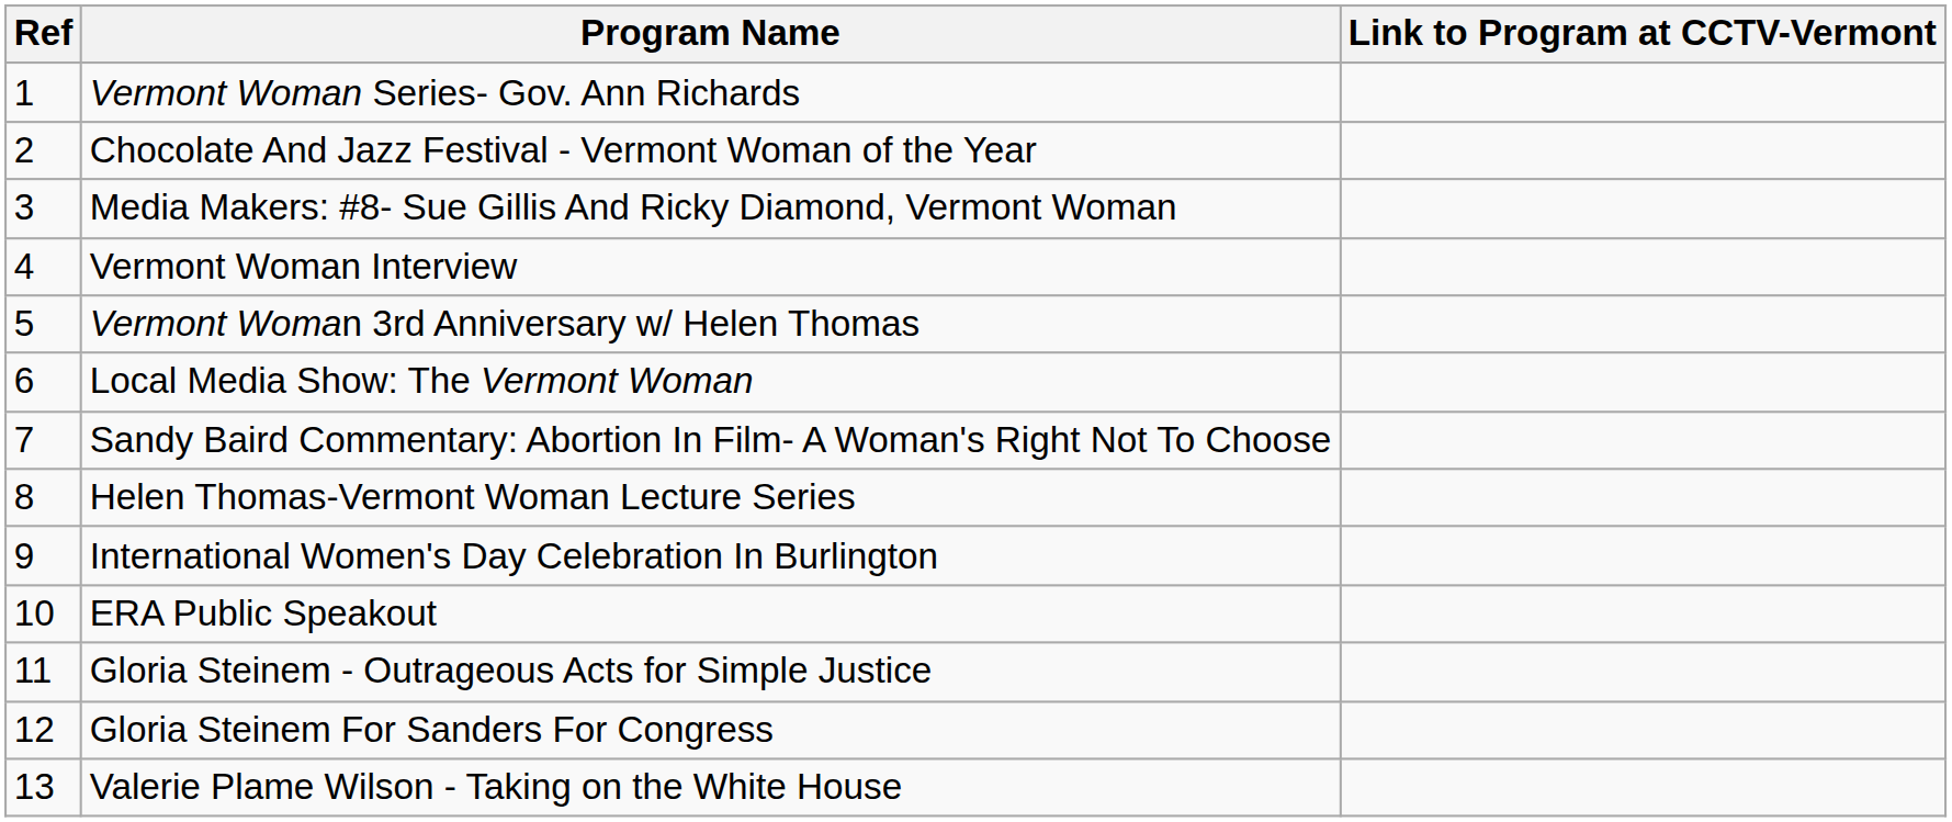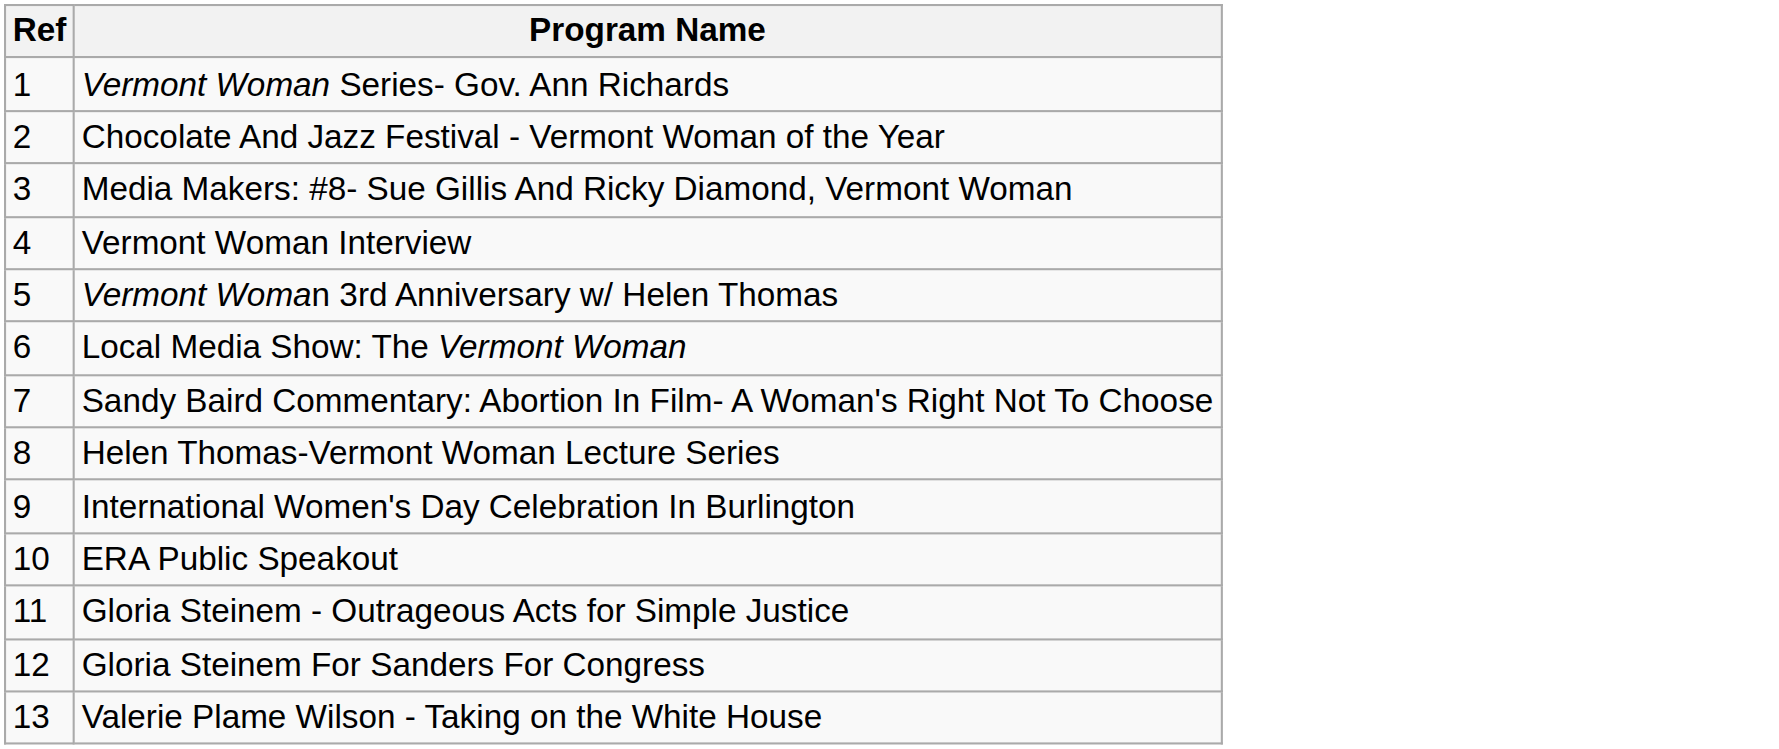 <table class="wikitable">
 <tr>
 <th>Ref</th>
 <th>Program Name</th>
-<th>Link to Program at CCTV-Vermont</th>
 </tr>
 <tr>
 <td>1</td>
 <td><em>Vermont Woman</em> Series- Gov. Ann Richards</td>
-<td></td>
 </tr>
 <tr>
 <td>2</td>
 <td>Chocolate And Jazz Festival - Vermont Woman of the Year</td>
-<td></td>
 </tr>
 <tr>
 <td>3</td>
 <td>Media Makers: #8- Sue Gillis And Ricky Diamond, Vermont Woman</td>
-<td></td>
 </tr>
 <tr>
 <td>4</td>
 <td>Vermont Woman Interview</td>
-<td></td>
 </tr>
 <tr>
 <td>5</td>
 <td><em>Vermont Woma</em>n 3rd Anniversary w/ Helen Thomas</td>
-<td></td>
 </tr>
 <tr>
 <td>6</td>
 <td>Local Media Show: The <em>Vermont Woman</em></td>
-<td></td>
 </tr>
 <tr>
 <td>7</td>
 <td>Sandy Baird Commentary: Abortion In Film- A Woman's Right Not To Choose</td>
-<td></td>
 </tr>
 <tr>
 <td>8</td>
 <td>Helen Thomas-Vermont Woman Lecture Series</td>
-<td></td>
 </tr>
 <tr>
 <td>9</td>
 <td>International Women's Day Celebration In Burlington</td>
-<td></td>
 </tr>
 <tr>
 <td>10</td>
 <td>ERA Public Speakout</td>
-<td></td>
 </tr>
 <tr>
 <td>11</td>
 <td>Gloria Steinem - Outrageous Acts for Simple Justice</td>
-<td></td>
 </tr>
 <tr>
 <td>12</td>
 <td>Gloria Steinem For Sanders For Congress</td>
-<td></td>
 </tr>
 <tr>
 <td>13</td>
 <td>Valerie Plame Wilson - Taking on the White House</td>
-<td></td>
 </tr>
 </table>
